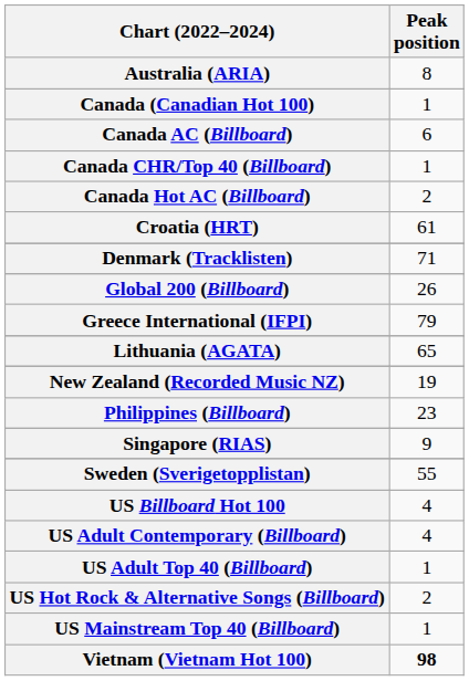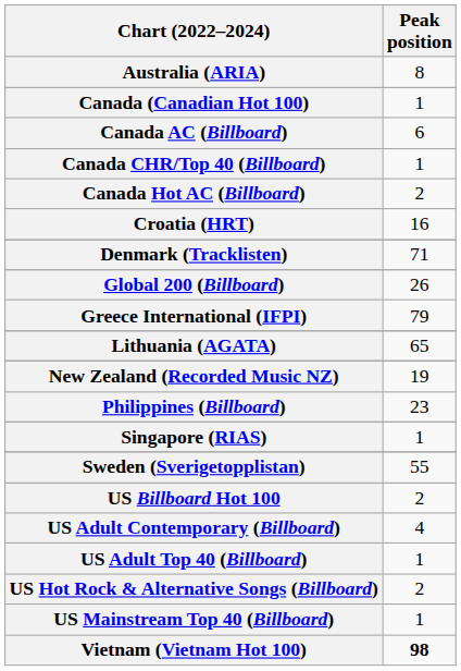 <table class="wikitable sortable plainrowheaders" style="text-align:center">
 <tr>
 <th scope="col">Chart (2022–2024)</th>
 <th scope="col">Peak<br>position</th>
 </tr>
 <tr>
 <th scope="row">Australia (<a href='#'>ARIA</a>)</th>
 <td>8</td>
 </tr>
 <tr>
 </tr>
 <tr>
 </tr>
 <tr>
 <th scope="row">Canada (<a href='#'>Canadian Hot 100</a>)</th>
 <td>1</td>
 </tr>
 <tr>
 <th scope="row">Canada <a href='#'>AC</a> (<em><a href='#'>Billboard</a></em>)</th>
 <td>6</td>
 </tr>
 <tr>
 <th scope="row">Canada <a href='#'>CHR/Top 40</a> (<em><a href='#'>Billboard</a></em>)</th>
 <td>1</td>
 </tr>
 <tr>
 <th scope="row">Canada <a href='#'>Hot AC</a> (<em><a href='#'>Billboard</a></em>)</th>
 <td>2</td>
 </tr>
 <tr>
 <th scope="row">Croatia (<a href='#'>HRT</a>)</th>
-<td>61</td>
+<td>16</td>
 </tr>
 <tr>
 </tr>
 <tr>
 </tr>
 <tr>
 <th scope="row">Denmark (<a href='#'>Tracklisten</a>)</th>
 <td>71</td>
 </tr>
 <tr>
 </tr>
 <tr>
 </tr>
 <tr>
 <th scope="row"><a href='#'>Global 200</a> (<em><a href='#'>Billboard</a></em>)</th>
 <td>26</td>
 </tr>
 <tr>
 <th scope= "row">Greece International (<a href='#'>IFPI</a>)</th>
 <td>79</td>
 </tr>
 <tr>
 </tr>
 <tr>
 </tr>
 <tr>
 <th scope="row">Lithuania (<a href='#'>AGATA</a>)</th>
 <td>65</td>
 </tr>
 <tr>
 </tr>
 <tr>
 </tr>
 <tr>
 <th scope="row">New Zealand (<a href='#'>Recorded Music NZ</a>)</th>
 <td>19</td>
 </tr>
 <tr>
 <th scope="row"><a href='#'>Philippines</a> (<em><a href='#'>Billboard</a></em>)</th>
 <td>23</td>
 </tr>
 <tr>
 </tr>
 <tr>
 </tr>
 <tr>
 <th scope="row">Singapore (<a href='#'>RIAS</a>)</th>
-<td>9</td>
+<td>1</td>
 </tr>
 <tr>
 </tr>
 <tr>
 </tr>
 <tr>
 </tr>
 <tr>
 <th scope="row">Sweden (<a href='#'>Sverigetopplistan</a>)</th>
 <td>55</td>
 </tr>
 <tr>
 </tr>
 <tr>
 </tr>
 <tr>
 <th scope="row">US <a href='#'><em>Billboard</em> Hot 100</a></th>
-<td>4</td>
+<td>2</td>
 </tr>
 <tr>
 <th scope="row">US <a href='#'>Adult Contemporary</a> (<em><a href='#'>Billboard</a></em>)</th>
 <td>4</td>
 </tr>
 <tr>
 <th scope="row">US <a href='#'>Adult Top 40</a> (<em><a href='#'>Billboard</a></em>)</th>
 <td>1</td>
 </tr>
 <tr>
 <th scope="row">US <a href='#'>Hot Rock & Alternative Songs</a> (<em><a href='#'>Billboard</a></em>)</th>
 <td>2</td>
 </tr>
 <tr>
 <th scope="row">US <a href='#'>Mainstream Top 40</a> (<em><a href='#'>Billboard</a></em>)</th>
 <td>1</td>
 </tr>
 <tr>
 <th scope="row">Vietnam (<a href='#'>Vietnam Hot 100</a>)</th>
 <td><strong>98</strong></td>
 </tr>
 </table>
